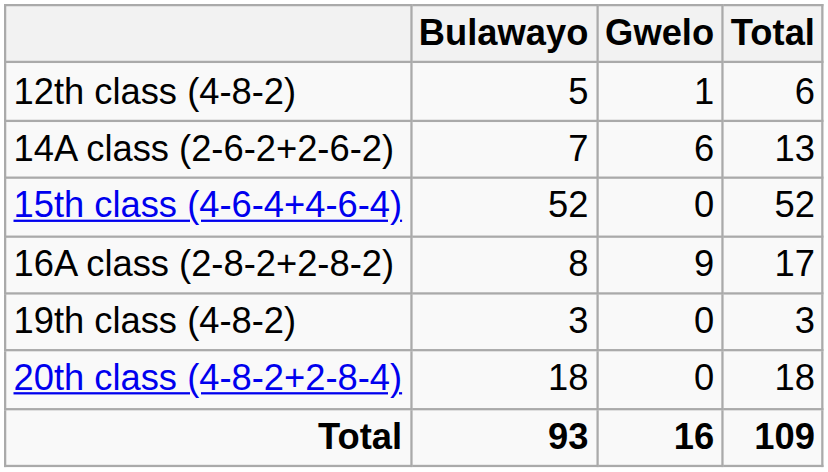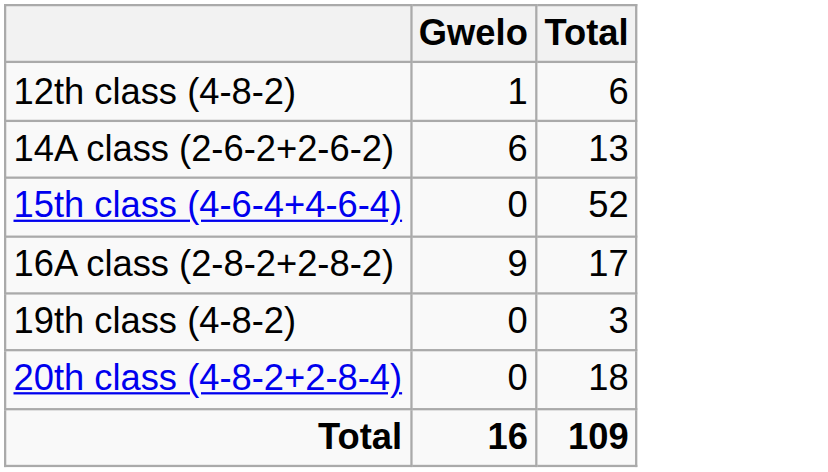 <table class="wikitable floatright" style="text-align:right;clear:right">
 <tr>
 <th></th>
-<th>Bulawayo</th>
 <th>Gwelo</th>
 <th>Total</th>
 </tr>
 <tr>
 <td align="left">12th class (4-8-2)</td>
-<td>5</td>
 <td>1</td>
 <td>6</td>
 </tr>
 <tr>
 <td align="left">14A class (2-6-2+2-6-2)</td>
-<td>7</td>
 <td>6</td>
 <td>13</td>
 </tr>
 <tr>
 <td align="left"><a href='#'>15th class (4-6-4+4-6-4)</a></td>
-<td>52</td>
 <td>0</td>
 <td>52</td>
 </tr>
 <tr>
 <td align="left">16A class (2-8-2+2-8-2)</td>
-<td>8</td>
 <td>9</td>
 <td>17</td>
 </tr>
 <tr>
 <td align="left">19th class (4-8-2)</td>
-<td>3</td>
 <td>0</td>
 <td>3</td>
 </tr>
 <tr>
 <td align="left"><a href='#'>20th class (4-8-2+2-8-4)</a></td>
-<td>18</td>
 <td>0</td>
 <td>18</td>
 </tr>
 <tr>
 <td><strong>Total</strong></td>
-<td><strong>93</strong></td>
 <td><strong>16</strong></td>
 <td><strong>109</strong></td>
 </tr>
 </table>
